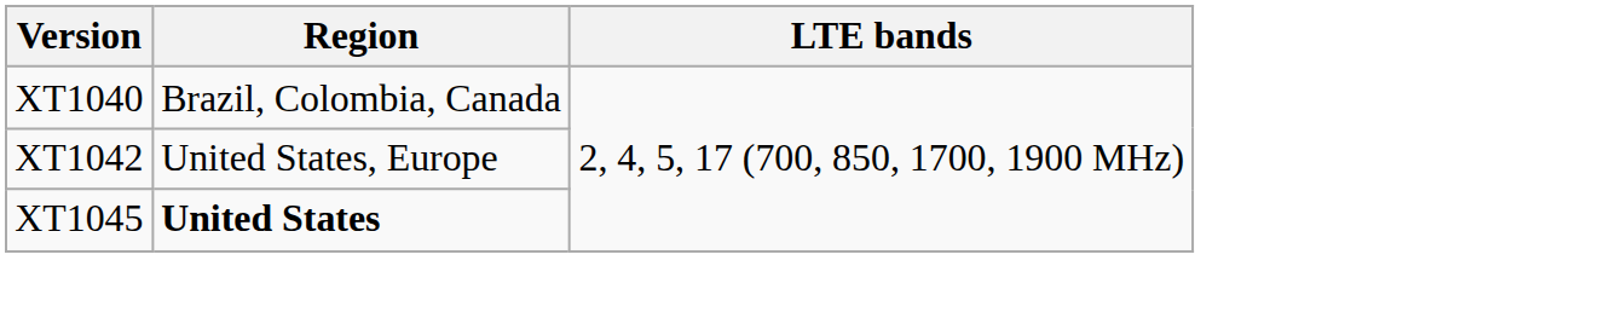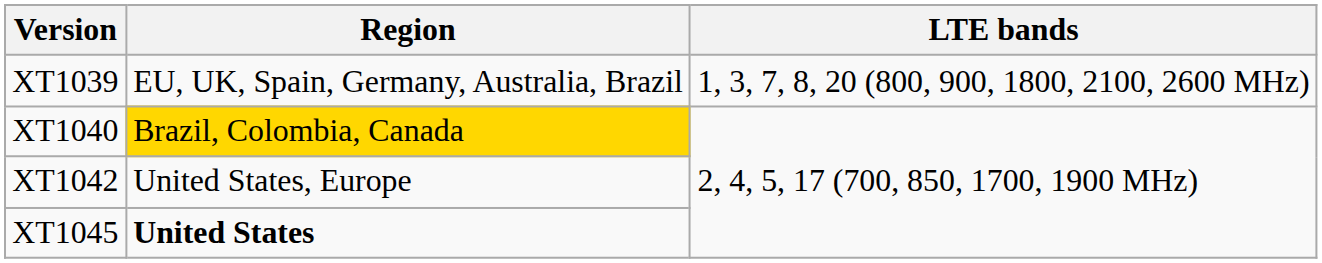 <table class="wikitable sortable">
 <tr>
 <th>Version</th>
 <th>Region</th>
 <th>LTE bands</th>
 </tr>
 <tr>
+<td>XT1039</td>
+<td>EU, UK, Spain, Germany, Australia, Brazil</td>
+<td>1, 3, 7, 8, 20 (800, 900, 1800, 2100, 2600 MHz)</td>
+</tr>
+<tr>
 <td>XT1040</td>
-<td>Brazil, Colombia, Canada</td>
+<td style="background: gold;">Brazil, Colombia, Canada</td>
 <td rowspan="3">2, 4, 5, 17 (700, 850, 1700, 1900 MHz)</td>
 </tr>
 <tr>
 <td>XT1042</td>
 <td>United States, Europe</td>
 </tr>
 <tr>
 <td>XT1045</td>
 <td><strong>United States</strong></td>
 </tr>
 </table>
